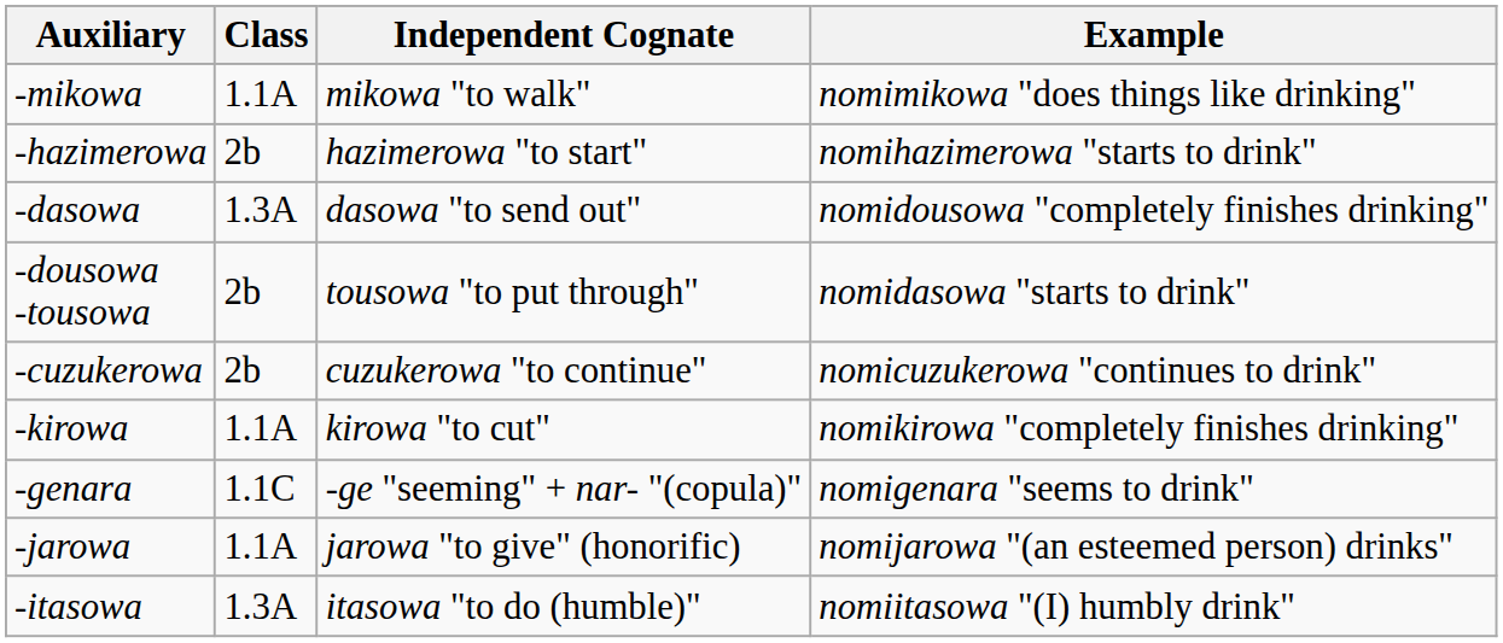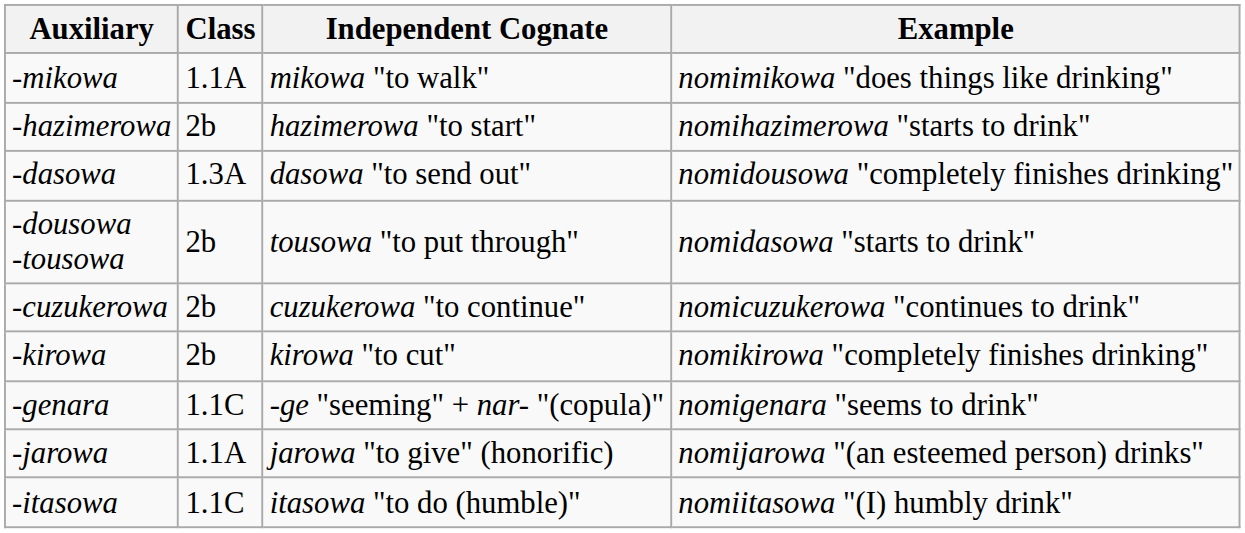 <table class="wikitable">
 <tr>
 <th>Auxiliary</th>
 <th>Class</th>
 <th>Independent Cognate</th>
 <th>Example</th>
 </tr>
 <tr>
 <td><em>-mikowa</em></td>
 <td>1.1A</td>
 <td><em>mikowa</em> "to walk"</td>
 <td><em>nomimikowa</em> "does things like drinking"</td>
 </tr>
 <tr>
 <td><em>-hazimerowa</em></td>
 <td>2b</td>
 <td><em>hazimerowa</em> "to start"</td>
 <td><em>nomihazimerowa</em> "starts to drink"</td>
 </tr>
 <tr>
 <td><em>-dasowa</em></td>
 <td>1.3A</td>
 <td><em>dasowa</em> "to send out"</td>
 <td><em>nomidousowa</em> "completely finishes drinking"</td>
 </tr>
 <tr>
 <td><em>-dousowa</em><br><em>-tousowa</em></td>
 <td>2b</td>
 <td><em>tousowa</em> "to put through"</td>
 <td><em>nomidasowa</em> "starts to drink"</td>
 </tr>
 <tr>
 <td><em>-cuzukerowa</em></td>
 <td>2b</td>
 <td><em>cuzukerowa</em> "to continue"</td>
 <td><em>nomicuzukerowa</em> "continues to drink"</td>
 </tr>
 <tr>
 <td><em>-kirowa</em></td>
-<td>1.1A</td>
+<td>2b</td>
 <td><em>kirowa</em> "to cut"</td>
 <td><em>nomikirowa</em> "completely finishes drinking"</td>
 </tr>
 <tr>
 <td><em>-genara</em></td>
 <td>1.1C</td>
 <td><em>-ge</em> "seeming" + <em>nar-</em> "(copula)"</td>
 <td><em>nomigenara</em> "seems to drink"</td>
 </tr>
 <tr>
 <td><em>-jarowa</em></td>
 <td>1.1A</td>
 <td><em>jarowa</em> "to give" (honorific)</td>
 <td><em>nomijarowa</em> "(an esteemed person) drinks"</td>
 </tr>
 <tr>
 <td><em>-itasowa</em></td>
-<td>1.3A</td>
+<td>1.1C</td>
 <td><em>itasowa</em> "to do (humble)"</td>
 <td><em>nomiitasowa</em> "(I) humbly drink"</td>
 </tr>
 </table>
